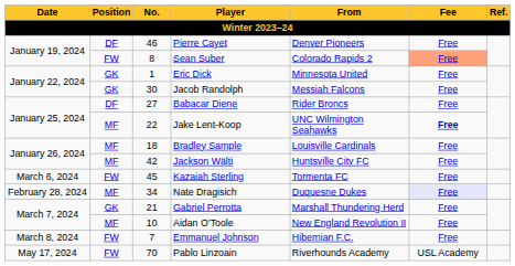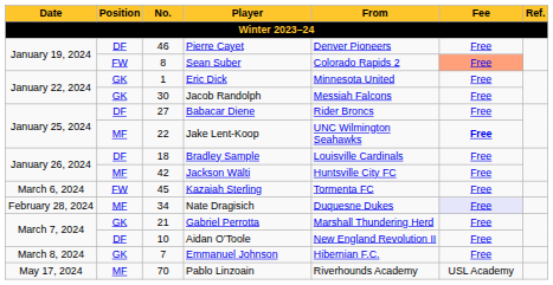 <table class="wikitable nowrap" style="text-align:center; font-size:90%;">
 <tr>
 <th style="background:#FFC62C; color:black; width:120px;">Date</th>
 <th style="background:#FFC62C; color:black; width:50px;">Position</th>
 <th style="background:#FFC62C; color:black; width:50px;">No.</th>
 <th style="background:#FFC62C; color:black; width:170px;">Player</th>
 <th style="background:#FFC62C; color:black; width:170px;">From</th>
 <th style="background:#FFC62C; color:black; width:110px;">Fee</th>
 <th style="background:#FFC62C; color:black; width:25px;">Ref.</th>
 </tr>
 <tr>
 <th colspan="7" style="background:black; color:#FFC62C; width:125px;">Winter 2023–24</th>
 </tr>
 <tr>
 <td rowspan=2>January 19, 2024</td>
 <td><a href='#'>DF</a></td>
 <td>46</td>
 <td style="text-align:left"> <a href='#'>Pierre Cayet</a></td>
 <td style="text-align:left"> <a href='#'>Denver Pioneers</a></td>
 <td><a href='#'>Free</a></td>
 <td rowspan=2></td>
 </tr>
 <tr>
 <td><a href='#'>FW</a></td>
 <td>8</td>
 <td style="text-align:left"> <a href='#'>Sean Suber</a></td>
 <td style="text-align:left"> <a href='#'>Colorado Rapids 2</a></td>
 <td style="background: lightsalmon;"><a href='#'>Free</a></td>
 </tr>
 <tr>
 <td rowspan=2>January 22, 2024</td>
 <td><a href='#'>GK</a></td>
 <td>1</td>
 <td style="text-align:left"> <a href='#'>Eric Dick</a></td>
 <td style="text-align:left"> <a href='#'>Minnesota United</a></td>
 <td><a href='#'>Free</a></td>
 <td rowspan=2></td>
 </tr>
 <tr>
 <td><a href='#'>GK</a></td>
 <td>30</td>
 <td style="text-align:left"> Jacob Randolph</td>
 <td style="text-align:left"> <a href='#'>Messiah Falcons</a></td>
 <td><a href='#'>Free</a></td>
 </tr>
 <tr>
 <td rowspan=2>January 25, 2024</td>
 <td><a href='#'>DF</a></td>
 <td>27</td>
 <td style="text-align:left"> <a href='#'>Babacar Diene</a></td>
 <td style="text-align:left"> <a href='#'>Rider Broncs</a></td>
 <td><a href='#'>Free</a></td>
 <td rowspan=2></td>
 </tr>
 <tr>
 <td><a href='#'>MF</a></td>
 <td>22</td>
 <td style="text-align:left"> Jake Lent-Koop</td>
 <td style="text-align:left"> <a href='#'>UNC Wilmington Seahawks</a></td>
 <td><strong><a href='#'>Free</a></strong></td>
 </tr>
 <tr>
 <td rowspan=2>January 26, 2024</td>
-<td><a href='#'>MF</a></td>
+<td><a href='#'>DF</a></td>
 <td>18</td>
 <td style="text-align:left"> <a href='#'>Bradley Sample</a></td>
 <td style="text-align:left"> <a href='#'>Louisville Cardinals</a></td>
 <td><a href='#'>Free</a></td>
 <td rowspan=2></td>
 </tr>
 <tr>
 <td><a href='#'>MF</a></td>
 <td>42</td>
 <td style="text-align:left"> <a href='#'>Jackson Wälti</a></td>
 <td style="text-align:left"> <a href='#'>Huntsville City FC</a></td>
 <td><a href='#'>Free</a></td>
 </tr>
 <tr>
 <td>March 6, 2024</td>
 <td><a href='#'>FW</a></td>
 <td>45</td>
 <td style="text-align:left"> <a href='#'>Kazaiah Sterling</a></td>
 <td style="text-align:left"> <a href='#'>Tormenta FC</a></td>
 <td><a href='#'>Free</a></td>
 <td></td>
 </tr>
 <tr>
 <td>February 28, 2024</td>
 <td><a href='#'>MF</a></td>
 <td>34</td>
 <td style="text-align:left"> Nate Dragisich</td>
 <td style="text-align:left"> <a href='#'>Duquesne Dukes</a></td>
 <td style="background: lavender;"><a href='#'>Free</a></td>
 <td></td>
 </tr>
 <tr>
 <td rowspan=2>March 7, 2024</td>
 <td><a href='#'>GK</a></td>
 <td>21</td>
 <td style="text-align:left"> <a href='#'>Gabriel Perrotta</a></td>
 <td style="text-align:left"> <a href='#'>Marshall Thundering Herd</a></td>
 <td><a href='#'>Free</a></td>
 <td rowspan=2></td>
 </tr>
 <tr>
-<td><a href='#'>MF</a></td>
+<td><a href='#'>DF</a></td>
 <td>10</td>
 <td style="text-align:left"> Aidan O’Toole</td>
 <td style="text-align:left"> <a href='#'>New England Revolution II</a></td>
 <td><a href='#'>Free</a></td>
 </tr>
 <tr>
 <td>March 8, 2024</td>
-<td><a href='#'>FW</a></td>
+<td><a href='#'>GK</a></td>
 <td>7</td>
 <td style="text-align:left"> <a href='#'>Emmanuel Johnson</a></td>
 <td style="text-align:left"> <a href='#'>Hibernian F.C.</a></td>
 <td><a href='#'>Free</a></td>
 <td></td>
 </tr>
 <tr>
 <td>May 17, 2024</td>
-<td><a href='#'>FW</a></td>
+<td><a href='#'>MF</a></td>
 <td>70</td>
 <td style="text-align:left"> Pablo Linzoain</td>
 <td style="text-align:left"> Riverhounds Academy</td>
 <td>USL Academy</td>
 <td></td>
 </tr>
 </table>
